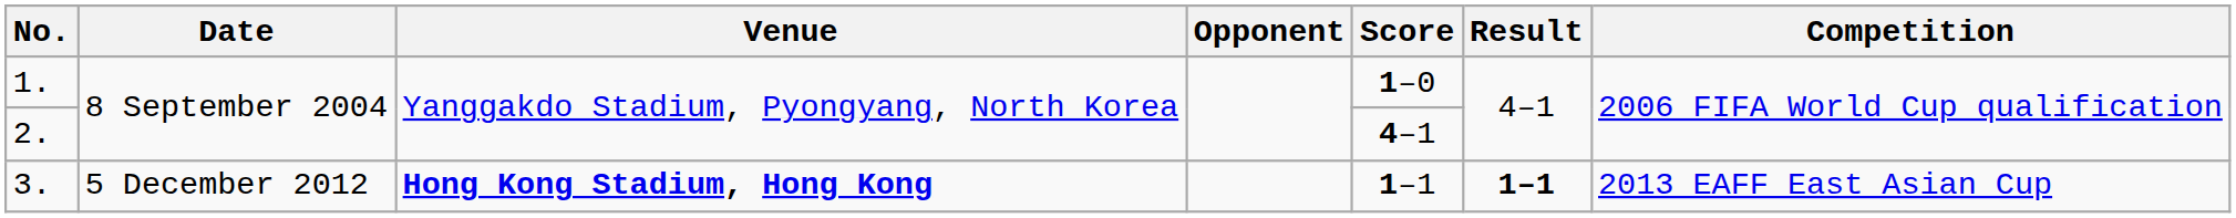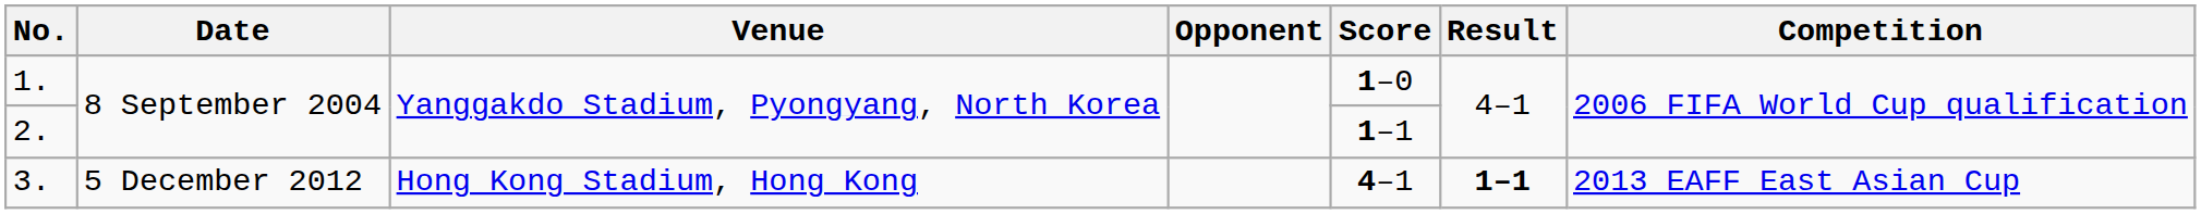 <table class="wikitable">
 <tr>
 <th>No.</th>
 <th>Date</th>
 <th>Venue</th>
 <th>Opponent</th>
 <th>Score</th>
 <th>Result</th>
 <th>Competition</th>
 </tr>
 <tr>
 <td>1.</td>
 <td rowspan="2">8 September 2004</td>
 <td rowspan="2"><a href='#'>Yanggakdo Stadium</a>, <a href='#'>Pyongyang</a>, <a href='#'>North Korea</a></td>
 <td rowspan="2"></td>
 <td align=center><strong>1</strong>–0</td>
 <td rowspan="2" align=center>4–1</td>
 <td rowspan="2"><a href='#'>2006 FIFA World Cup qualification</a></td>
 </tr>
 <tr>
 <td>2.</td>
-<td align=center><strong>4</strong>–1</td>
+<td align=center><strong>1</strong>–1</td>
 </tr>
 <tr>
 <td>3.</td>
 <td>5 December 2012</td>
-<td><strong><a href='#'>Hong Kong Stadium</a>, <a href='#'>Hong Kong</a></strong></td>
+<td><a href='#'>Hong Kong Stadium</a>, <a href='#'>Hong Kong</a></td>
 <td></td>
-<td align=center><strong>1</strong>–1</td>
+<td align=center><strong>4</strong>–1</td>
 <td align=center><strong>1–1</strong></td>
 <td><a href='#'>2013 EAFF East Asian Cup</a></td>
 </tr>
 </table>
